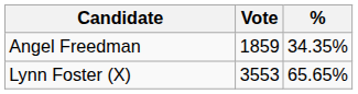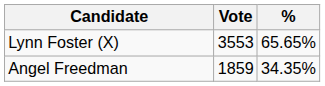 <table class="wikitable">
 <tr>
 <th bgcolor="#DDDDFF" width="200px">Candidate</th>
 <th bgcolor="#DDDDFF">Vote</th>
 <th bgcolor="#DDDDFF">%</th>
 </tr>
 <tr>
+<td>Lynn Foster (X)</td>
+<td>3553</td>
+<td>65.65%</td>
+</tr>
+<tr>
 <td>Angel Freedman</td>
 <td>1859</td>
 <td>34.35%</td>
 </tr>
-<tr>
-<td>Lynn Foster (X)</td>
-<td>3553</td>
-<td>65.65%</td>
-</tr>
 </table>
